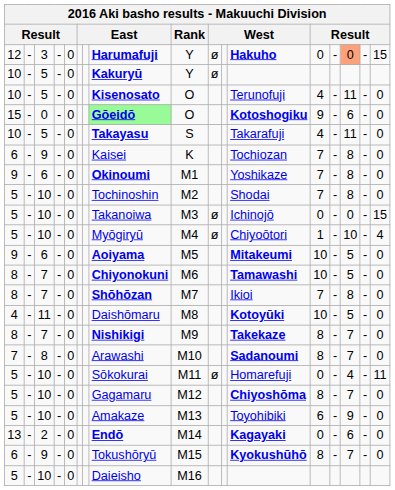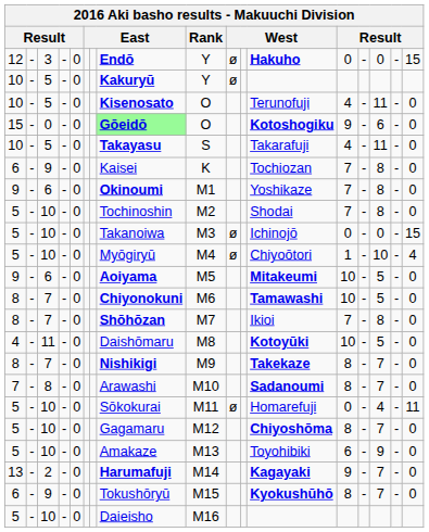 <table class="wikitable">
 <tr>
 <th colspan="17">2016 Aki basho results - Makuuchi Division</th>
 </tr>
 <tr>
 <th colspan="5">Result</th>
 <th colspan="3">East</th>
 <th>Rank</th>
 <th colspan="3">West</th>
 <th colspan="5">Result</th>
 </tr>
 <tr>
 <td align=center>12</td>
 <td align=center>-</td>
 <td align=center>3</td>
 <td align=center>-</td>
 <td align=center>0</td>
 <td align=center></td>
 <td align=center></td>
-<td><strong><a href='#'>Harumafuji</a></strong></td>
+<td><strong><a href='#'>Endō</a></strong></td>
 <td align=center>Y</td>
 <td align=center>ø</td>
 <td align=center></td>
 <td><strong><a href='#'>Hakuho</a></strong></td>
 <td align=center>0</td>
 <td align=center>-</td>
-<td align=center style="background: lightsalmon;">0</td>
+<td align=center>0</td>
 <td align=center>-</td>
 <td align=center>15</td>
 </tr>
 <tr>
 <td align=center>10</td>
 <td align=center>-</td>
 <td align=center>5</td>
 <td align=center>-</td>
 <td align=center>0</td>
 <td align=center></td>
 <td align=center></td>
 <td><strong><a href='#'>Kakuryū</a></strong></td>
 <td align=center>Y</td>
 <td align=center>ø</td>
 <td align=center></td>
 <td></td>
 <td align=center></td>
 <td align=center></td>
 <td align=center></td>
 <td align=center></td>
 <td align=center></td>
 </tr>
 <tr>
 <td align=center>10</td>
 <td align=center>-</td>
 <td align=center>5</td>
 <td align=center>-</td>
 <td align=center>0</td>
 <td align=center></td>
 <td align=center></td>
 <td><strong><a href='#'>Kisenosato</a></strong></td>
 <td align=center>O</td>
 <td align=center></td>
 <td align=center></td>
 <td><a href='#'>Terunofuji</a></td>
 <td align=center>4</td>
 <td align=center>-</td>
 <td align=center>11</td>
 <td align=center>-</td>
 <td align=center>0</td>
 </tr>
 <tr>
 <td align=center>15</td>
 <td align=center>-</td>
 <td align=center>0</td>
 <td align=center>-</td>
 <td align=center>0</td>
 <td align=center></td>
 <td align=center></td>
 <td style="background: PaleGreen;"><strong><a href='#'>Gōeidō</a></strong></td>
 <td align=center>O</td>
 <td align=center></td>
 <td align=center></td>
 <td><strong><a href='#'>Kotoshogiku</a></strong></td>
 <td align=center>9</td>
 <td align=center>-</td>
 <td align=center>6</td>
 <td align=center>-</td>
 <td align=center>0</td>
 </tr>
 <tr>
 <td align=center>10</td>
 <td align=center>-</td>
 <td align=center>5</td>
 <td align=center>-</td>
 <td align=center>0</td>
 <td align=center></td>
 <td align=center></td>
 <td><strong><a href='#'>Takayasu</a></strong></td>
 <td align=center>S</td>
 <td align=center></td>
 <td align=center></td>
 <td><a href='#'>Takarafuji</a></td>
 <td align=center>4</td>
 <td align=center>-</td>
 <td align=center>11</td>
 <td align=center>-</td>
 <td align=center>0</td>
 </tr>
 <tr>
 <td align=center>6</td>
 <td align=center>-</td>
 <td align=center>9</td>
 <td align=center>-</td>
 <td align=center>0</td>
 <td align=center></td>
 <td align=center></td>
 <td><a href='#'>Kaisei</a></td>
 <td align=center>K</td>
 <td align=center></td>
 <td align=center></td>
 <td><a href='#'>Tochiozan</a></td>
 <td align=center>7</td>
 <td align=center>-</td>
 <td align=center>8</td>
 <td align=center>-</td>
 <td align=center>0</td>
 </tr>
 <tr>
 <td align=center>9</td>
 <td align=center>-</td>
 <td align=center>6</td>
 <td align=center>-</td>
 <td align=center>0</td>
 <td align=center></td>
 <td align=center></td>
 <td><strong><a href='#'>Okinoumi</a></strong></td>
 <td align=center>M1</td>
 <td align=center></td>
 <td align=center></td>
 <td><a href='#'>Yoshikaze</a></td>
 <td align=center>7</td>
 <td align=center>-</td>
 <td align=center>8</td>
 <td align=center>-</td>
 <td align=center>0</td>
 </tr>
 <tr>
 <td align=center>5</td>
 <td align=center>-</td>
 <td align=center>10</td>
 <td align=center>-</td>
 <td align=center>0</td>
 <td align=center></td>
 <td align=center></td>
 <td><a href='#'>Tochinoshin</a></td>
 <td align=center>M2</td>
 <td align=center></td>
 <td align=center></td>
 <td><a href='#'>Shodai</a></td>
 <td align=center>7</td>
 <td align=center>-</td>
 <td align=center>8</td>
 <td align=center>-</td>
 <td align=center>0</td>
 </tr>
 <tr>
 <td align=center>5</td>
 <td align=center>-</td>
 <td align=center>10</td>
 <td align=center>-</td>
 <td align=center>0</td>
 <td align=center></td>
 <td align=center></td>
 <td><a href='#'>Takanoiwa</a></td>
 <td align=center>M3</td>
 <td align=center>ø</td>
 <td align=center></td>
 <td><a href='#'>Ichinojō</a></td>
 <td align=center>0</td>
 <td align=center>-</td>
 <td align=center>0</td>
 <td align=center>-</td>
 <td align=center>15</td>
 </tr>
 <tr>
 <td align=center>5</td>
 <td align=center>-</td>
 <td align=center>10</td>
 <td align=center>-</td>
 <td align=center>0</td>
 <td align=center></td>
 <td align=center></td>
 <td><a href='#'>Myōgiryū</a></td>
 <td align=center>M4</td>
 <td align=center>ø</td>
 <td align=center></td>
 <td><a href='#'>Chiyoōtori</a></td>
 <td align=center>1</td>
 <td align=center>-</td>
 <td align=center>10</td>
 <td align=center>-</td>
 <td align=center>4</td>
 </tr>
 <tr>
 <td align=center>9</td>
 <td align=center>-</td>
 <td align=center>6</td>
 <td align=center>-</td>
 <td align=center>0</td>
 <td align=center></td>
 <td align=center></td>
 <td><strong><a href='#'>Aoiyama</a></strong></td>
 <td align=center>M5</td>
 <td align=center></td>
 <td align=center></td>
 <td><strong><a href='#'>Mitakeumi</a></strong></td>
 <td align=center>10</td>
 <td align=center>-</td>
 <td align=center>5</td>
 <td align=center>-</td>
 <td align=center>0</td>
 </tr>
 <tr>
 <td align=center>8</td>
 <td align=center>-</td>
 <td align=center>7</td>
 <td align=center>-</td>
 <td align=center>0</td>
 <td align=center></td>
 <td align=center></td>
 <td><strong><a href='#'>Chiyonokuni</a></strong></td>
 <td align=center>M6</td>
 <td align=center></td>
 <td align=center></td>
 <td><strong><a href='#'>Tamawashi</a></strong></td>
 <td align=center>10</td>
 <td align=center>-</td>
 <td align=center>5</td>
 <td align=center>-</td>
 <td align=center>0</td>
 </tr>
 <tr>
 <td align=center>8</td>
 <td align=center>-</td>
 <td align=center>7</td>
 <td align=center>-</td>
 <td align=center>0</td>
 <td align=center></td>
 <td align=center></td>
 <td><strong><a href='#'>Shōhōzan</a></strong></td>
 <td align=center>M7</td>
 <td align=center></td>
 <td align=center></td>
 <td><a href='#'>Ikioi</a></td>
 <td align=center>7</td>
 <td align=center>-</td>
 <td align=center>8</td>
 <td align=center>-</td>
 <td align=center>0</td>
 </tr>
 <tr>
 <td align=center>4</td>
 <td align=center>-</td>
 <td align=center>11</td>
 <td align=center>-</td>
 <td align=center>0</td>
 <td align=center></td>
 <td align=center></td>
 <td><a href='#'>Daishōmaru</a></td>
 <td align=center>M8</td>
 <td align=center></td>
 <td align=center></td>
 <td><strong><a href='#'>Kotoyūki</a></strong></td>
 <td align=center>10</td>
 <td align=center>-</td>
 <td align=center>5</td>
 <td align=center>-</td>
 <td align=center>0</td>
 </tr>
 <tr>
 <td align=center>8</td>
 <td align=center>-</td>
 <td align=center>7</td>
 <td align=center>-</td>
 <td align=center>0</td>
 <td align=center></td>
 <td align=center></td>
 <td><strong><a href='#'>Nishikigi</a></strong></td>
 <td align=center>M9</td>
 <td align=center></td>
 <td align=center></td>
 <td><strong><a href='#'>Takekaze</a></strong></td>
 <td align=center>8</td>
 <td align=center>-</td>
 <td align=center>7</td>
 <td align=center>-</td>
 <td align=center>0</td>
 </tr>
 <tr>
 <td align=center>7</td>
 <td align=center>-</td>
 <td align=center>8</td>
 <td align=center>-</td>
 <td align=center>0</td>
 <td align=center></td>
 <td align=center></td>
 <td><a href='#'>Arawashi</a></td>
 <td align=center>M10</td>
 <td align=center></td>
 <td align=center></td>
 <td><strong><a href='#'>Sadanoumi</a></strong></td>
 <td align=center>8</td>
 <td align=center>-</td>
 <td align=center>7</td>
 <td align=center>-</td>
 <td align=center>0</td>
 </tr>
 <tr>
 <td align=center>5</td>
 <td align=center>-</td>
 <td align=center>10</td>
 <td align=center>-</td>
 <td align=center>0</td>
 <td align=center></td>
 <td align=center></td>
 <td><a href='#'>Sōkokurai</a></td>
 <td align=center>M11</td>
 <td align=center>ø</td>
 <td align=center></td>
 <td><a href='#'>Homarefuji</a></td>
 <td align=center>0</td>
 <td align=center>-</td>
 <td align=center>4</td>
 <td align=center>-</td>
 <td align=center>11</td>
 </tr>
 <tr>
 <td align=center>5</td>
 <td align=center>-</td>
 <td align=center>10</td>
 <td align=center>-</td>
 <td align=center>0</td>
 <td align=center></td>
 <td align=center></td>
 <td><a href='#'>Gagamaru</a></td>
 <td align=center>M12</td>
 <td align=center></td>
 <td align=center></td>
 <td><strong><a href='#'>Chiyoshōma</a></strong></td>
 <td align=center>8</td>
 <td align=center>-</td>
 <td align=center>7</td>
 <td align=center>-</td>
 <td align=center>0</td>
 </tr>
 <tr>
 <td align=center>5</td>
 <td align=center>-</td>
 <td align=center>10</td>
 <td align=center>-</td>
 <td align=center>0</td>
 <td align=center></td>
 <td align=center></td>
 <td><a href='#'>Amakaze</a></td>
 <td align=center>M13</td>
 <td align=center></td>
 <td align=center></td>
 <td><a href='#'>Toyohibiki</a></td>
 <td align=center>6</td>
 <td align=center>-</td>
 <td align=center>9</td>
 <td align=center>-</td>
 <td align=center>0</td>
 </tr>
 <tr>
 <td align=center>13</td>
 <td align=center>-</td>
 <td align=center>2</td>
 <td align=center>-</td>
 <td align=center>0</td>
 <td align=center></td>
 <td align=center></td>
-<td><strong><a href='#'>Endō</a></strong></td>
+<td><strong><a href='#'>Harumafuji</a></strong></td>
 <td align=center>M14</td>
 <td align=center></td>
 <td align=center></td>
 <td><strong><a href='#'>Kagayaki</a></strong></td>
-<td align=center>0</td>
+<td align=center>9</td>
 <td align=center>-</td>
-<td align=center>6</td>
+<td align=center>7</td>
 <td align=center>-</td>
 <td align=center>0</td>
 </tr>
 <tr>
 <td align=center>6</td>
 <td align=center>-</td>
 <td align=center>9</td>
 <td align=center>-</td>
 <td align=center>0</td>
 <td align=center></td>
 <td align=center></td>
 <td><a href='#'>Tokushōryū</a></td>
 <td align=center>M15</td>
 <td align=center></td>
 <td align=center></td>
 <td><strong><a href='#'>Kyokushūhō</a></strong></td>
 <td align=center>8</td>
 <td align=center>-</td>
 <td align=center>7</td>
 <td align=center>-</td>
 <td align=center>0</td>
 </tr>
 <tr>
 <td align=center>5</td>
 <td align=center>-</td>
 <td align=center>10</td>
 <td align=center>-</td>
 <td align=center>0</td>
 <td align=center></td>
 <td align=center></td>
 <td><a href='#'>Daieisho</a></td>
 <td align=center>M16</td>
 <td align=center></td>
 <td align=center></td>
 <td></td>
 <td align=center></td>
 <td align=center></td>
 <td align=center></td>
 <td align=center></td>
 <td align=center></td>
 </tr>
 </table>
